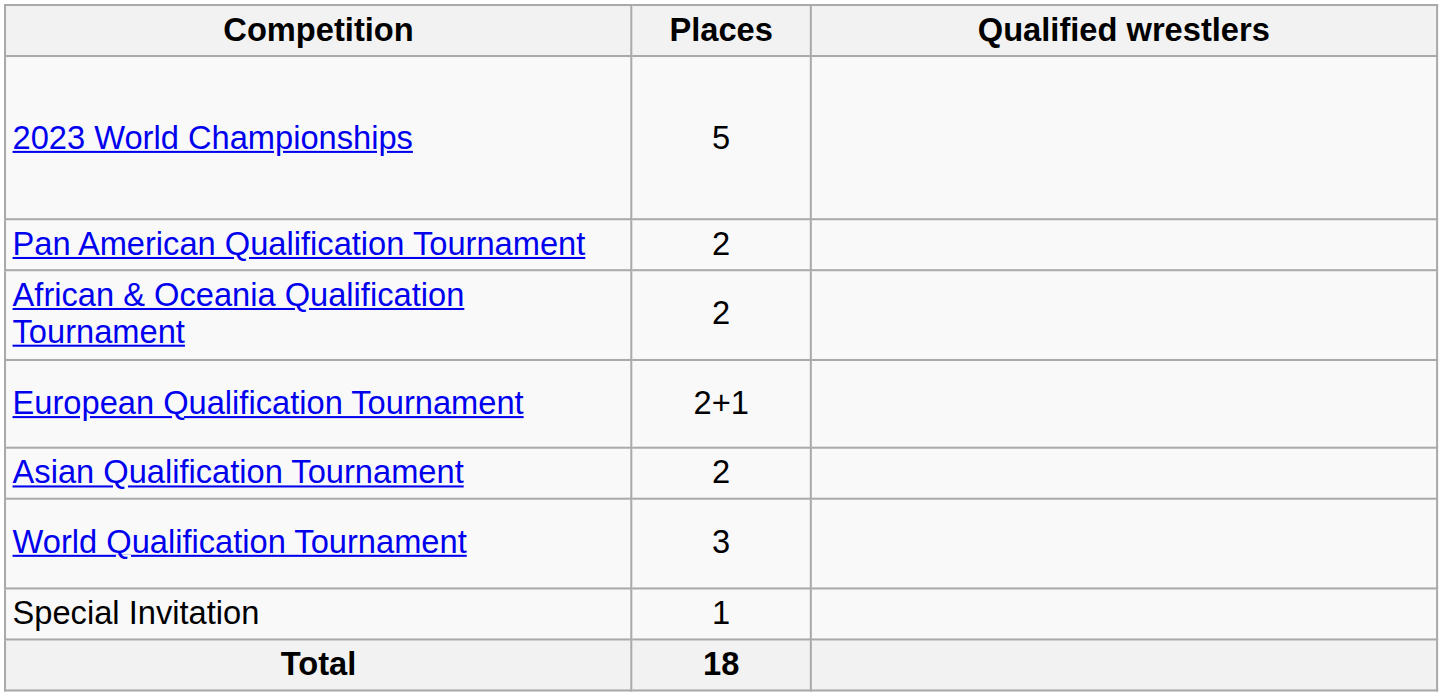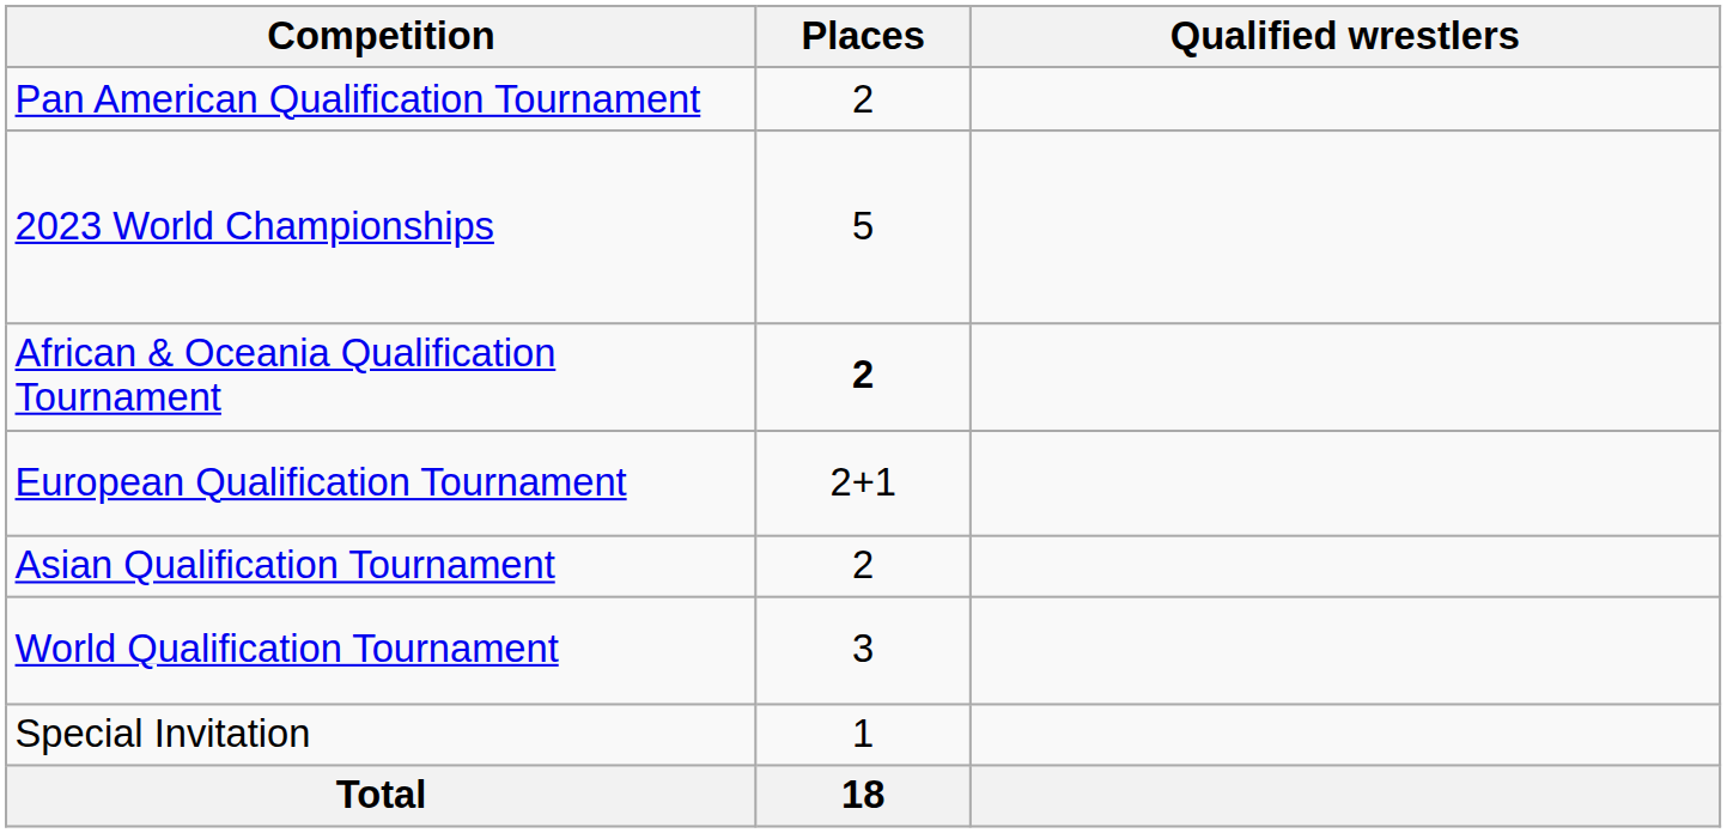 <table class = "wikitable">
 <tr>
 <th width=300>Competition</th>
 <th width=80>Places</th>
 <th width=300>Qualified wrestlers</th>
 </tr>
 <tr>
+<td><a href='#'>Pan American Qualification Tournament</a></td>
+<td align="center">2</td>
+<td><br></td>
+</tr>
+<tr>
 <td><a href='#'>2023 World Championships</a></td>
 <td align="center">5</td>
 <td><br><br><br><br></td>
 </tr>
 <tr>
-<td><a href='#'>Pan American Qualification Tournament</a></td>
-<td align="center">2</td>
-<td><br></td>
-</tr>
-<tr>
 <td><a href='#'>African & Oceania Qualification Tournament</a></td>
-<td align="center">2</td>
+<td align="center"><strong>2</strong></td>
 <td><br></td>
 </tr>
 <tr>
 <td><a href='#'>European Qualification Tournament</a></td>
 <td align="center">2+1</td>
 <td><br><br></td>
 </tr>
 <tr>
 <td><a href='#'>Asian Qualification Tournament</a></td>
 <td align="center">2</td>
 <td><br></td>
 </tr>
 <tr>
 <td><a href='#'>World Qualification Tournament</a></td>
 <td align="center">3</td>
 <td><br><br></td>
 </tr>
 <tr>
 <td>Special Invitation</td>
 <td align="center">1</td>
 <td></td>
 </tr>
 <tr>
 <th>Total</th>
 <th>18</th>
 <th></th>
 </tr>
 </table>
